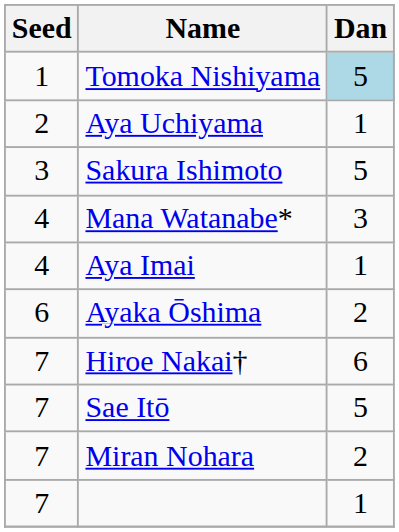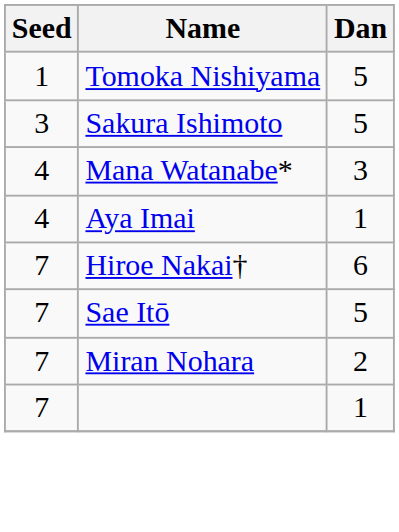 <table class='wikitable' style="margin-right: 1.1em">
 <tr>
 <th>Seed</th>
 <th>Name </th>
 <th>Dan </th>
 </tr>
 <tr>
 <td align=center>1</td>
 <td><a href='#'>Tomoka Nishiyama</a></td>
-<td align=center style="background: lightblue;">5 </td>
-</tr>
-<tr>
-<td align=center>2</td>
-<td><a href='#'>Aya Uchiyama</a></td>
-<td align=center>1 </td>
+<td align=center>5 </td>
 </tr>
 <tr>
 <td align=center>3</td>
 <td><a href='#'>Sakura Ishimoto</a></td>
 <td align=center>5 </td>
 </tr>
 <tr>
 <td align=center>4</td>
 <td><a href='#'>Mana Watanabe</a>*</td>
 <td align=center>3 </td>
 </tr>
 <tr>
 <td align=center>4</td>
 <td><a href='#'>Aya Imai</a></td>
 <td align=center>1 </td>
-</tr>
-<tr>
-<td align=center>6</td>
-<td><a href='#'>Ayaka Ōshima</a></td>
-<td align=center>2 </td>
 </tr>
 <tr>
 <td align=center>7</td>
 <td><a href='#'>Hiroe Nakai</a>†</td>
 <td align=center>6 </td>
 </tr>
 <tr>
 <td align=center>7</td>
 <td><a href='#'>Sae Itō</a></td>
 <td align=center>5 </td>
 </tr>
 <tr>
 <td align=center>7</td>
 <td><a href='#'>Miran Nohara</a></td>
 <td align=center>2 </td>
 </tr>
 <tr>
 <td align=center>7</td>
 <td></td>
 <td align=center>1 </td>
 </tr>
 <tr>
 </tr>
 </table>
